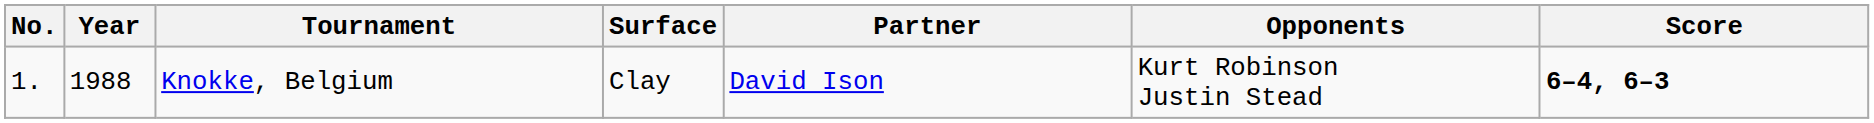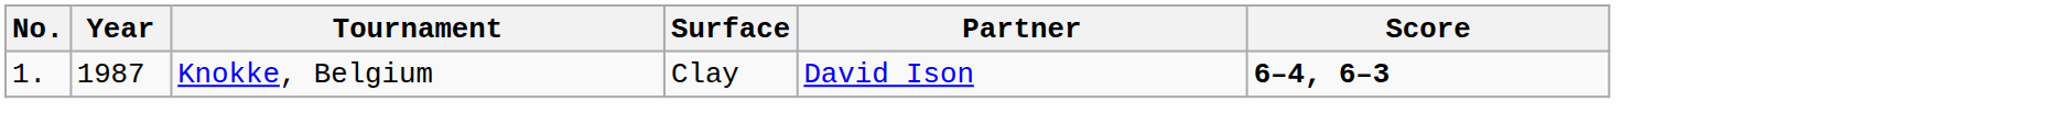 <table class="sortable wikitable">
 <tr>
 <th style="width:20px" class="unsortable">No.</th>
 <th style="width:40px">Year</th>
 <th style="width:220px">Tournament</th>
 <th style="width:50px">Surface</th>
 <th style="width:200px">Partner</th>
-<th style="width:200px">Opponents</th>
 <th style="width:160px" class="unsortable">Score</th>
 </tr>
 <tr>
 <td>1.</td>
-<td>1988</td>
+<td>1987</td>
 <td><a href='#'>Knokke</a>, Belgium</td>
 <td>Clay</td>
 <td> <a href='#'>David Ison</a></td>
-<td> Kurt Robinson<br> Justin Stead</td>
 <td><strong>6–4, 6–3</strong></td>
 </tr>
 </table>
